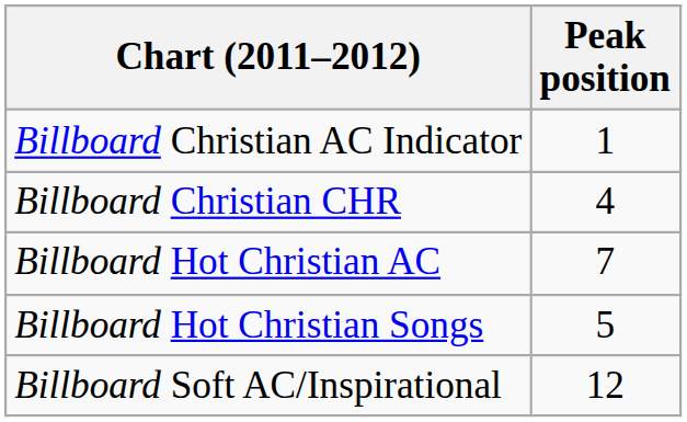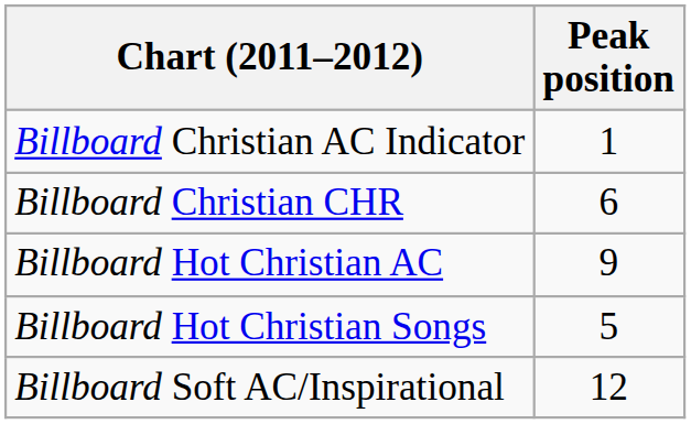 <table class="wikitable">
 <tr>
 <th>Chart (2011–2012)</th>
 <th>Peak<br>position</th>
 </tr>
 <tr>
 <td><em><a href='#'>Billboard</a></em> Christian AC Indicator</td>
 <td align="center">1</td>
 </tr>
 <tr>
 <td><em>Billboard</em> <a href='#'>Christian CHR</a></td>
-<td align="center">4</td>
+<td align="center">6</td>
 </tr>
 <tr>
 <td><em>Billboard</em> <a href='#'>Hot Christian AC</a></td>
-<td align="center">7</td>
+<td align="center">9</td>
 </tr>
 <tr>
 <td><em>Billboard</em> <a href='#'>Hot Christian Songs</a></td>
 <td align="center">5</td>
 </tr>
 <tr>
 <td><em>Billboard</em> Soft AC/Inspirational</td>
 <td align="center">12</td>
 </tr>
 </table>
